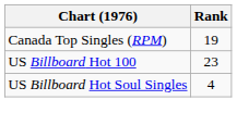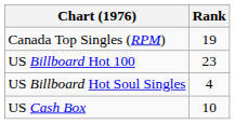 <table class="wikitable sortable">
 <tr>
 <th>Chart (1976)</th>
 <th>Rank</th>
 </tr>
 <tr>
 <td>Canada Top Singles (<em><a href='#'>RPM</a></em>)</td>
 <td align="center">19</td>
 </tr>
 <tr>
 <td>US <a href='#'><em>Billboard</em> Hot 100</a></td>
 <td align="center">23</td>
 </tr>
 <tr>
 <td>US <em>Billboard</em> <a href='#'>Hot Soul Singles</a></td>
 <td align="center">4</td>
 </tr>
+<tr>
+<td>US <a href='#'><em>Cash Box</em></a></td>
+<td align="center">10</td>
+</tr>
 </table>
